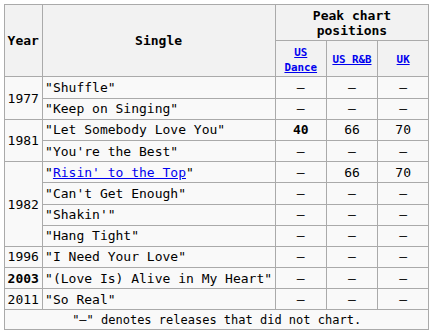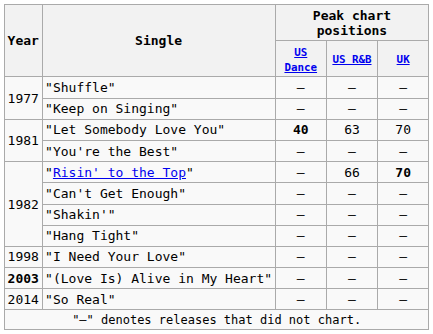 <table class="wikitable">
 <tr>
 <th scope="col" rowspan="2">Year</th>
 <th scope="col" rowspan="2">Single</th>
 <th scope="col" colspan="3">Peak chart positions</th>
 </tr>
 <tr>
 <th style="width:45px;"><small><a href='#'>US Dance</a></small><br></th>
 <th style="width:45px;"><small><a href='#'>US R&B</a></small><br></th>
 <th style="width:45px;"><small><a href='#'>UK</a></small><br></th>
 </tr>
 <tr>
 <td rowspan="2">1977</td>
 <td>"Shuffle"</td>
 <td align=center>—</td>
 <td align=center>—</td>
 <td align=center>―</td>
 </tr>
 <tr>
 <td>"Keep on Singing"</td>
 <td align=center>—</td>
 <td align=center>—</td>
 <td align=center>―</td>
 </tr>
 <tr>
 <td rowspan="2">1981</td>
 <td>"Let Somebody Love You"</td>
 <td align=center><strong>40</strong></td>
-<td align=center>66</td>
+<td align=center>63</td>
 <td align=center>70</td>
 </tr>
 <tr>
 <td>"You're the Best"</td>
 <td align=center>―</td>
 <td align=center>―</td>
 <td align=center>―</td>
 </tr>
 <tr>
 <td rowspan="4">1982</td>
 <td>"<a href='#'>Risin' to the Top</a>"</td>
 <td align=center>—</td>
 <td align=center>66</td>
-<td align=center>70</td>
+<td align=center><strong>70</strong></td>
 </tr>
 <tr>
 <td>"Can't Get Enough"</td>
 <td align=center>—</td>
 <td align=center>―</td>
 <td align=center>—</td>
 </tr>
 <tr>
 <td>"Shakin'"</td>
 <td align=center>―</td>
 <td align=center>—</td>
 <td align=center>―</td>
 </tr>
 <tr>
 <td>"Hang Tight"</td>
 <td align=center>―</td>
 <td align=center>—</td>
 <td align=center>―</td>
 </tr>
 <tr>
-<td rowspan="1">1996</td>
+<td rowspan="1">1998</td>
 <td>"I Need Your Love"</td>
 <td align=center>―</td>
 <td align=center>―</td>
 <td align=center>―</td>
 </tr>
 <tr>
 <td rowspan="1"><strong>2003</strong></td>
 <td>"(Love Is) Alive in My Heart"</td>
 <td align=center>―</td>
 <td align=center>―</td>
 <td align=center>―</td>
 </tr>
 <tr>
-<td rowspan="1">2011</td>
+<td rowspan="1">2014</td>
 <td>"So Real"</td>
 <td align=center>―</td>
 <td align=center>―</td>
 <td align=center>―</td>
 </tr>
 <tr>
 <td colspan="5" style="text-align:center; font-size:9pt;">"—" denotes releases that did not chart.</td>
 </tr>
 </table>
